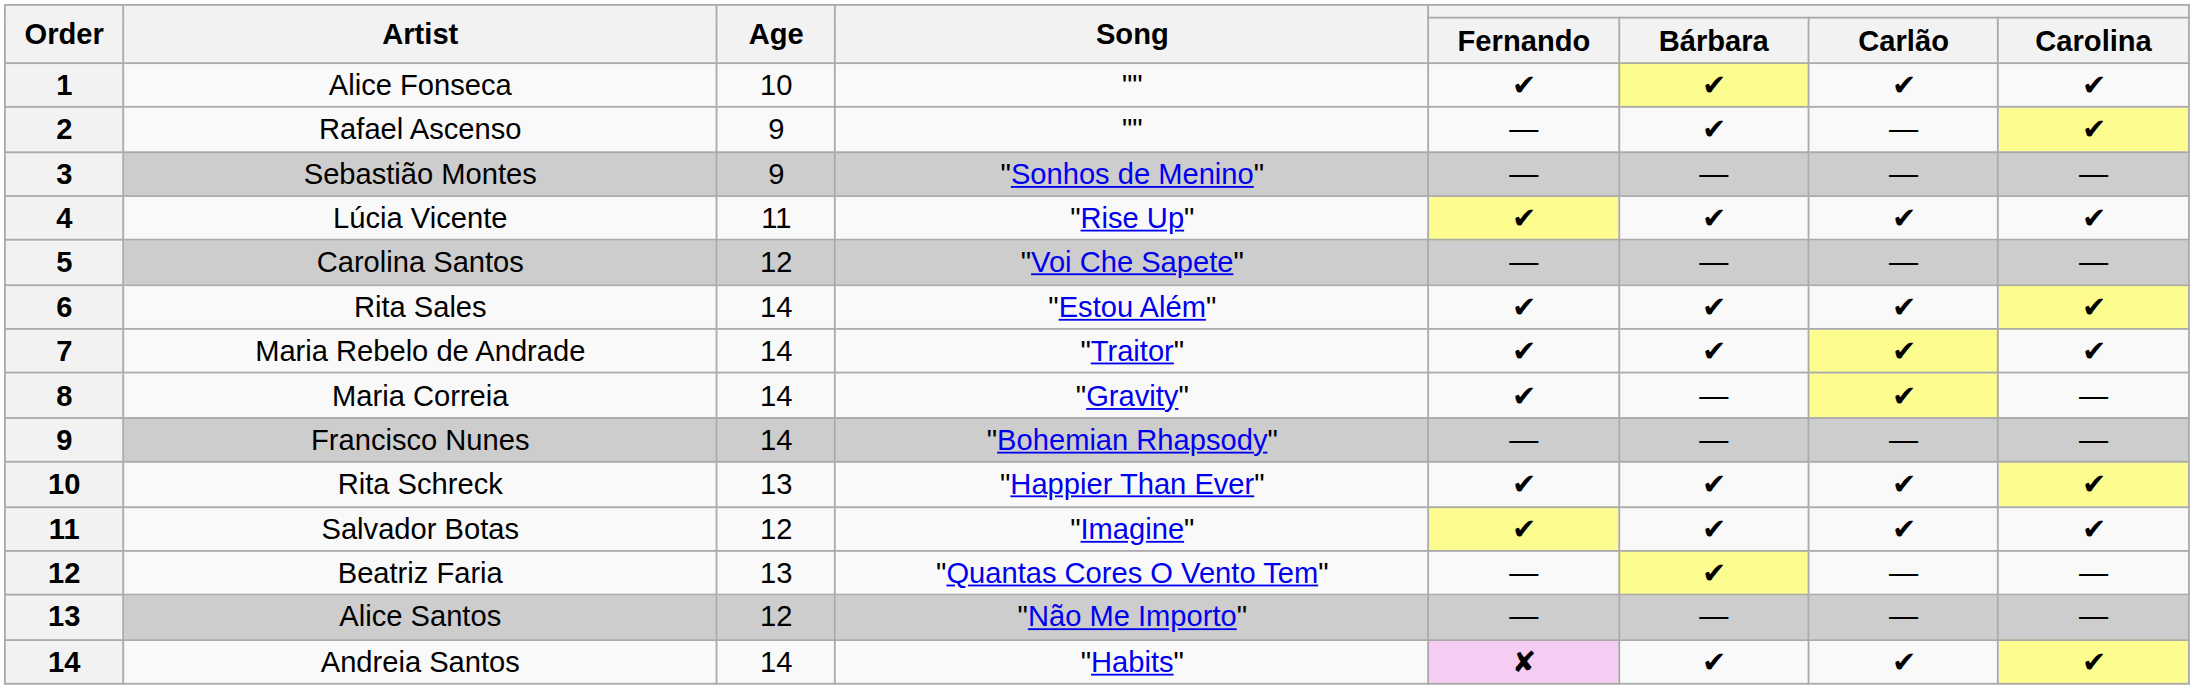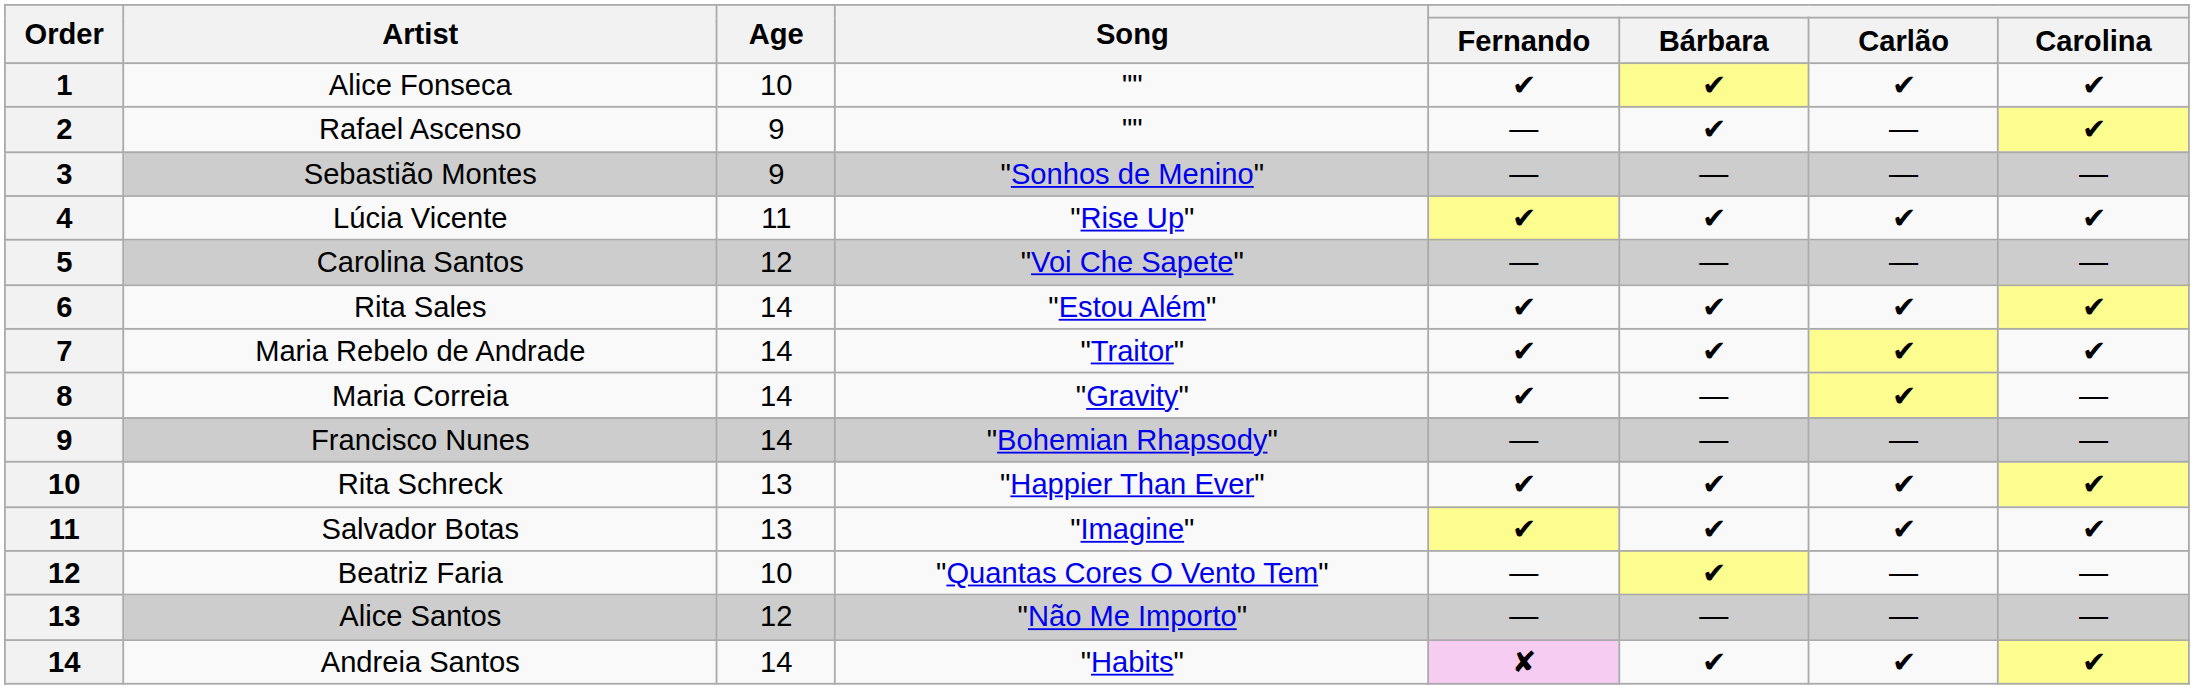 <table class="wikitable" style="text-align:center; line-height:17px; width:95%">
 <tr>
 <th rowspan="2" width="05%">Order</th>
 <th rowspan="2" width="25%">Artist</th>
 <th rowspan="2" width="05%">Age</th>
 <th rowspan="2" width="25%">Song</th>
 <th colspan="4"></th>
 </tr>
 <tr>
 <th width="08%">Fernando</th>
 <th width="08%">Bárbara</th>
 <th width="08%">Carlão</th>
 <th width="08%">Carolina</th>
 </tr>
 <tr>
 <th>1</th>
 <td>Alice Fonseca</td>
 <td>10</td>
 <td>""</td>
 <td>✔</td>
 <td style="background:#fdfc8f">✔</td>
 <td>✔</td>
 <td>✔</td>
 </tr>
 <tr>
 <th>2</th>
 <td>Rafael Ascenso</td>
 <td>9</td>
 <td>""</td>
 <td>—</td>
 <td>✔</td>
 <td>—</td>
 <td style="background:#fdfc8f">✔</td>
 </tr>
 <tr style="background:#cdcdcd">
 <th>3</th>
 <td>Sebastião Montes</td>
 <td>9</td>
 <td>"<a href='#'>Sonhos de Menino</a>"</td>
 <td>—</td>
 <td>—</td>
 <td>—</td>
 <td>—</td>
 </tr>
 <tr>
 <th>4</th>
 <td>Lúcia Vicente</td>
 <td>11</td>
 <td>"<a href='#'>Rise Up</a>"</td>
 <td style="background:#fdfc8f">✔</td>
 <td>✔</td>
 <td>✔</td>
 <td>✔</td>
 </tr>
 <tr style="background:#cdcdcd">
 <th>5</th>
 <td>Carolina Santos</td>
 <td>12</td>
 <td>"<a href='#'>Voi Che Sapete</a>"</td>
 <td>—</td>
 <td>—</td>
 <td>—</td>
 <td>—</td>
 </tr>
 <tr>
 <th>6</th>
 <td>Rita Sales</td>
 <td>14</td>
 <td>"<a href='#'>Estou Além</a>"</td>
 <td>✔</td>
 <td>✔</td>
 <td>✔</td>
 <td style="background:#fdfc8f">✔</td>
 </tr>
 <tr>
 <th>7</th>
 <td>Maria Rebelo de Andrade</td>
 <td>14</td>
 <td>"<a href='#'>Traitor</a>"</td>
 <td>✔</td>
 <td>✔</td>
 <td style="background:#fdfc8f">✔</td>
 <td>✔</td>
 </tr>
 <tr>
 <th>8</th>
 <td>Maria Correia</td>
 <td>14</td>
 <td>"<a href='#'>Gravity</a>"</td>
 <td>✔</td>
 <td>—</td>
 <td style="background:#fdfc8f">✔</td>
 <td>—</td>
 </tr>
 <tr style="background:#cdcdcd">
 <th>9</th>
 <td>Francisco Nunes</td>
 <td>14</td>
 <td>"<a href='#'>Bohemian Rhapsody</a>"</td>
 <td>—</td>
 <td>—</td>
 <td>—</td>
 <td>—</td>
 </tr>
 <tr>
 <th>10</th>
 <td>Rita Schreck</td>
 <td>13</td>
 <td>"<a href='#'>Happier Than Ever</a>"</td>
 <td>✔</td>
 <td>✔</td>
 <td>✔</td>
 <td style="background:#fdfc8f">✔</td>
 </tr>
 <tr>
 <th>11</th>
 <td>Salvador Botas</td>
-<td>12</td>
+<td>13</td>
 <td>"<a href='#'>Imagine</a>"</td>
 <td style="background:#fdfc8f">✔</td>
 <td>✔</td>
 <td>✔</td>
 <td>✔</td>
 </tr>
 <tr>
 <th>12</th>
 <td>Beatriz Faria</td>
-<td>13</td>
+<td>10</td>
 <td>"<a href='#'>Quantas Cores O Vento Tem</a>"</td>
 <td>—</td>
 <td style="background:#fdfc8f">✔</td>
 <td>—</td>
 <td>—</td>
 </tr>
 <tr style="background:#cdcdcd">
 <th>13</th>
 <td>Alice Santos</td>
 <td>12</td>
 <td>"<a href='#'>Não Me Importo</a>"</td>
 <td>—</td>
 <td>—</td>
 <td>—</td>
 <td>—</td>
 </tr>
 <tr>
 <th>14</th>
 <td>Andreia Santos</td>
 <td>14</td>
 <td>"<a href='#'>Habits</a>"</td>
 <td style="background:#f7ccf2">✘</td>
 <td>✔</td>
 <td>✔</td>
 <td style="background:#fdfc8f">✔</td>
 </tr>
 </table>
